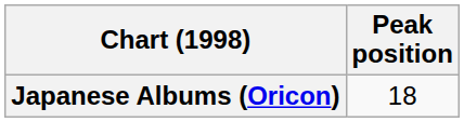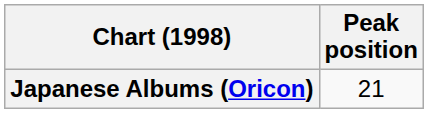 <table class="wikitable plainrowheaders" style="text-align:center">
 <tr>
 <th scope="col">Chart (1998)</th>
 <th scope="col">Peak<br> position</th>
 </tr>
 <tr>
 <th scope="row">Japanese Albums (<a href='#'>Oricon</a>)</th>
-<td>18</td>
+<td>21</td>
 </tr>
 </table>
